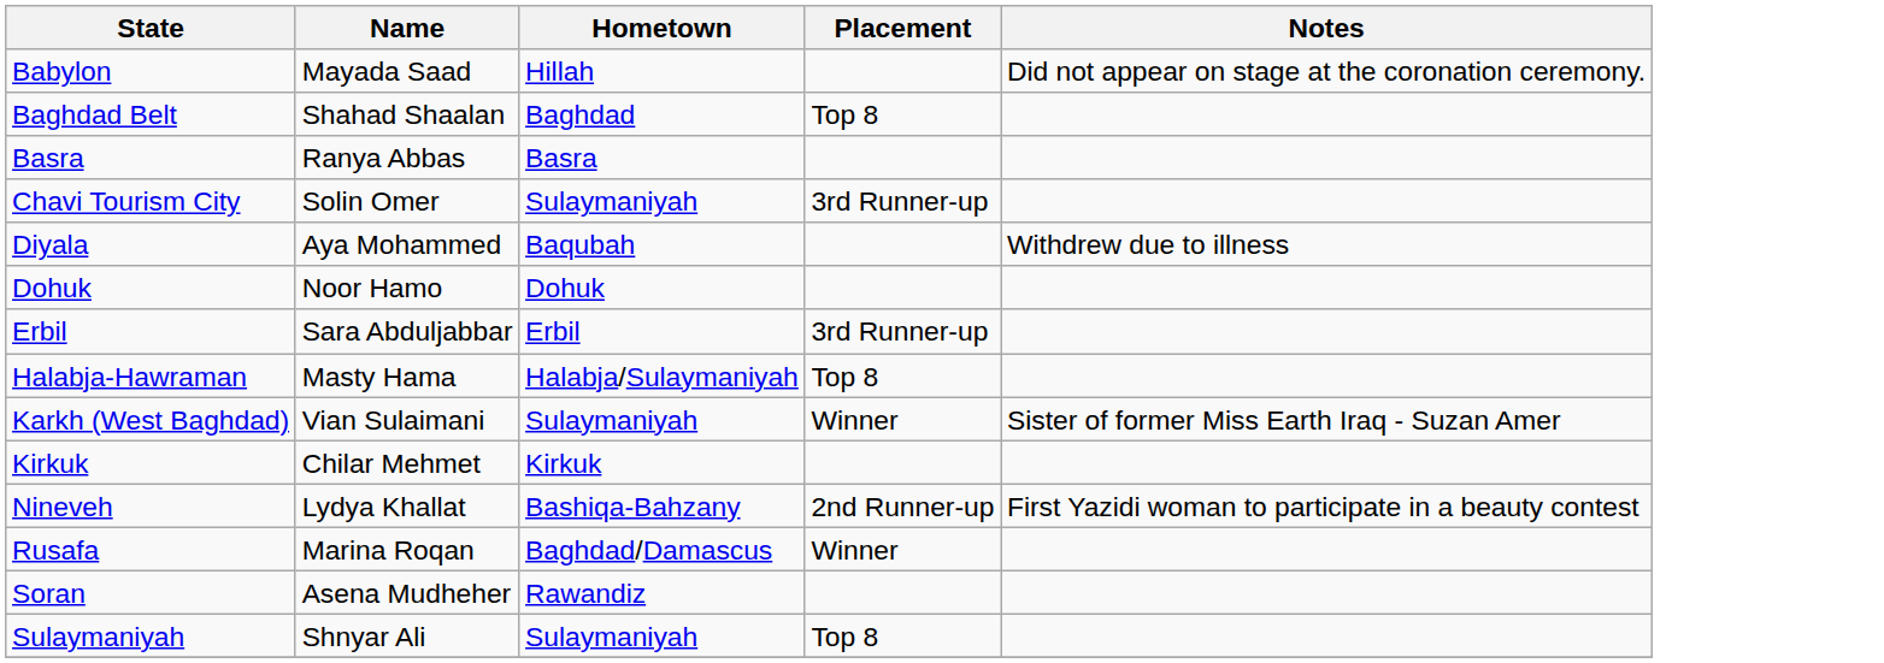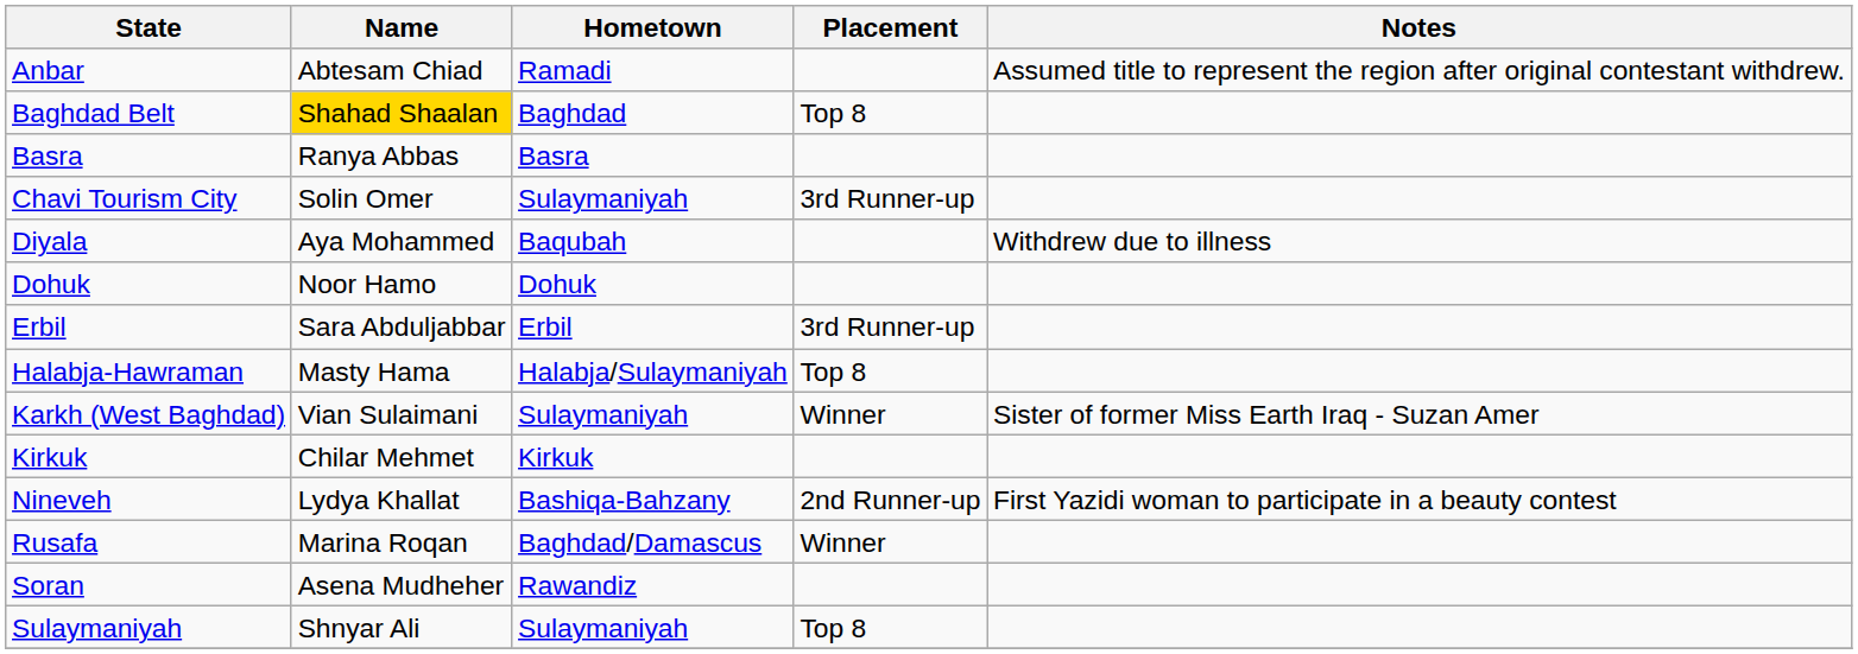 <table class="wikitable sortable" style="font-size: 95%;">
 <tr>
 <th>State</th>
 <th>Name</th>
 <th>Hometown</th>
 <th>Placement</th>
 <th>Notes</th>
 </tr>
 <tr>
-<td><a href='#'>Babylon</a></td>
-<td>Mayada Saad</td>
-<td><a href='#'>Hillah</a></td>
+<td><a href='#'>Anbar</a></td>
+<td>Abtesam Chiad</td>
+<td><a href='#'>Ramadi</a></td>
 <td></td>
-<td>Did not appear on stage at the coronation ceremony.</td>
+<td>Assumed title to represent the region after original contestant withdrew.</td>
 </tr>
 <tr>
 <td><a href='#'>Baghdad Belt</a></td>
-<td>Shahad Shaalan</td>
+<td style="background: gold;">Shahad Shaalan</td>
 <td><a href='#'>Baghdad</a></td>
 <td>Top 8</td>
 <td></td>
 </tr>
 <tr>
 <td><a href='#'>Basra</a></td>
 <td>Ranya Abbas</td>
 <td><a href='#'>Basra</a></td>
 <td></td>
 <td></td>
 </tr>
 <tr>
 <td><a href='#'>Chavi Tourism City</a></td>
 <td>Solin Omer</td>
 <td><a href='#'>Sulaymaniyah</a></td>
 <td>3rd Runner-up</td>
 <td></td>
 </tr>
 <tr>
 <td><a href='#'>Diyala</a></td>
 <td>Aya Mohammed</td>
 <td><a href='#'>Baqubah</a></td>
 <td></td>
 <td>Withdrew due to illness</td>
 </tr>
 <tr>
 <td><a href='#'>Dohuk</a></td>
 <td>Noor Hamo</td>
 <td><a href='#'>Dohuk</a></td>
 <td></td>
 <td></td>
 </tr>
 <tr>
 <td><a href='#'>Erbil</a></td>
 <td>Sara Abduljabbar</td>
 <td><a href='#'>Erbil</a></td>
 <td>3rd Runner-up</td>
 <td></td>
 </tr>
 <tr>
 <td><a href='#'>Halabja-Hawraman</a></td>
 <td>Masty Hama</td>
 <td><a href='#'>Halabja</a>/<a href='#'>Sulaymaniyah</a></td>
 <td>Top 8</td>
 <td></td>
 </tr>
 <tr>
 <td><a href='#'>Karkh (West Baghdad)</a></td>
 <td>Vian Sulaimani</td>
 <td><a href='#'>Sulaymaniyah</a></td>
 <td>Winner</td>
 <td>Sister of former Miss Earth Iraq - Suzan Amer</td>
 </tr>
 <tr>
 <td><a href='#'>Kirkuk</a></td>
 <td>Chilar Mehmet</td>
 <td><a href='#'>Kirkuk</a></td>
 <td></td>
 <td></td>
 </tr>
 <tr>
 <td><a href='#'>Nineveh</a></td>
 <td>Lydya Khallat</td>
 <td><a href='#'>Bashiqa-Bahzany</a></td>
 <td>2nd Runner-up</td>
 <td>First Yazidi woman to participate in a beauty contest</td>
 </tr>
 <tr>
 <td><a href='#'>Rusafa</a></td>
 <td>Marina Roqan</td>
 <td><a href='#'>Baghdad</a>/<a href='#'>Damascus</a></td>
 <td>Winner</td>
 <td></td>
 </tr>
 <tr>
 <td><a href='#'>Soran</a></td>
 <td>Asena Mudheher</td>
 <td><a href='#'>Rawandiz</a></td>
 <td></td>
 <td></td>
 </tr>
 <tr>
 <td><a href='#'>Sulaymaniyah</a></td>
 <td>Shnyar Ali</td>
 <td><a href='#'>Sulaymaniyah</a></td>
 <td>Top 8</td>
 <td></td>
 </tr>
 <tr>
 </tr>
 </table>
